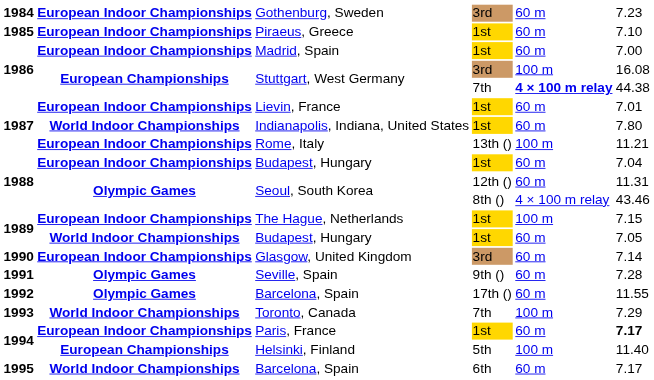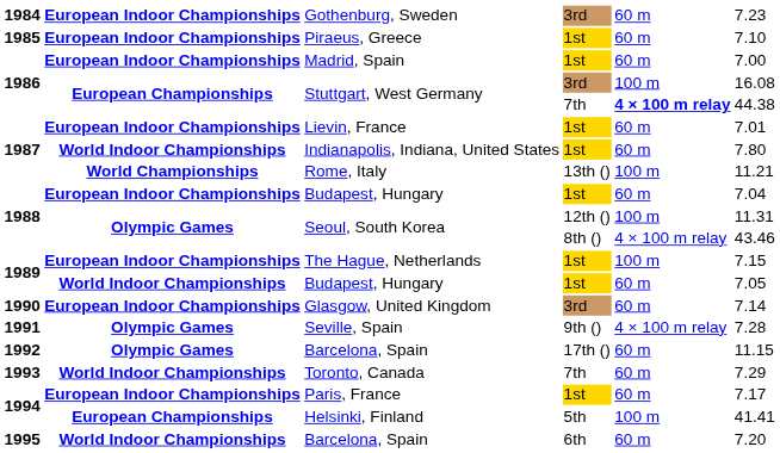 <table>
 <tr>
 <th scope="row">1984</th>
 <th scope="row"><a href='#'>European Indoor Championships</a></th>
 <td><a href='#'>Gothenburg</a>, Sweden</td>
 <td bgcolor=cc9966>3rd</td>
 <td><a href='#'>60 m</a></td>
 <td>7.23 </td>
 </tr>
 <tr>
 <th scope="row">1985</th>
 <th scope="row"><a href='#'>European Indoor Championships</a></th>
 <td><a href='#'>Piraeus</a>, Greece</td>
 <td bgcolor=gold>1st</td>
 <td><a href='#'>60 m</a></td>
 <td>7.10 </td>
 </tr>
 <tr>
 <th scope="rowgroup" rowspan=3>1986</th>
 <th scope="row"><a href='#'>European Indoor Championships</a></th>
 <td><a href='#'>Madrid</a>, Spain</td>
 <td bgcolor=gold>1st</td>
 <td><a href='#'>60 m</a></td>
 <td>7.00 </td>
 </tr>
 <tr>
 <th scope="rowgroup" rowspan=2><a href='#'>European Championships</a></th>
 <td rowspan=2><a href='#'>Stuttgart</a>, West Germany</td>
 <td bgcolor="cc9966">3rd</td>
 <td><a href='#'>100 m</a></td>
 <td>16.08</td>
 </tr>
 <tr>
 <td>7th</td>
 <td><strong><a href='#'>4 × 100 m relay</a></strong></td>
 <td>44.38</td>
 </tr>
 <tr>
 <th scope="rowgroup" rowspan=3>1987</th>
 <th scope="row"><a href='#'>European Indoor Championships</a></th>
 <td><a href='#'>Lievin</a>, France</td>
 <td bgcolor=gold>1st</td>
 <td><a href='#'>60 m</a></td>
 <td>7.01 </td>
 </tr>
 <tr>
 <th scope="row"><a href='#'>World Indoor Championships</a></th>
 <td><a href='#'>Indianapolis</a>, Indiana, United States</td>
 <td bgcolor=gold>1st</td>
 <td><a href='#'>60 m</a></td>
 <td>7.80 </td>
 </tr>
 <tr>
-<th scope="row"><a href='#'>European Indoor Championships</a></th>
+<th scope="row"><a href='#'>World Championships</a></th>
 <td><a href='#'>Rome</a>, Italy</td>
 <td>13th ()</td>
 <td><a href='#'>100 m</a></td>
 <td>11.21</td>
 </tr>
 <tr>
 <th scope="rowgroup" rowspan=3>1988</th>
 <th scope="row"><a href='#'>European Indoor Championships</a></th>
 <td><a href='#'>Budapest</a>, Hungary</td>
 <td bgcolor=gold>1st</td>
 <td><a href='#'>60 m</a></td>
 <td>7.04 </td>
 </tr>
 <tr>
 <th scope="rowgroup" rowspan=2><a href='#'>Olympic Games</a></th>
 <td rowspan=2><a href='#'>Seoul</a>, South Korea</td>
 <td>12th ()</td>
-<td><a href='#'>60 m</a></td>
+<td><a href='#'>100 m</a></td>
 <td>11.31</td>
 </tr>
 <tr>
 <td>8th ()</td>
 <td><a href='#'>4 × 100 m relay</a></td>
 <td>43.46</td>
 </tr>
 <tr>
 <th scope="rowgroup" rowspan=2>1989</th>
 <th scope="row"><a href='#'>European Indoor Championships</a></th>
 <td><a href='#'>The Hague</a>, Netherlands</td>
 <td bgcolor=gold>1st</td>
 <td><a href='#'>100 m</a></td>
 <td>7.15 </td>
 </tr>
 <tr>
 <th scope="row"><a href='#'>World Indoor Championships</a></th>
 <td><a href='#'>Budapest</a>, Hungary</td>
 <td bgcolor=gold>1st</td>
 <td><a href='#'>60 m</a></td>
 <td>7.05 </td>
 </tr>
 <tr>
 <th scope="row">1990</th>
 <th scope="row"><a href='#'>European Indoor Championships</a></th>
 <td><a href='#'>Glasgow</a>, United Kingdom</td>
 <td bgcolor=cc9966>3rd</td>
 <td><a href='#'>60 m</a></td>
 <td>7.14 </td>
 </tr>
 <tr>
 <th scope="row">1991</th>
 <th scope="row"><a href='#'>Olympic Games</a></th>
 <td><a href='#'>Seville</a>, Spain</td>
 <td>9th ()</td>
-<td><a href='#'>60 m</a></td>
+<td><a href='#'>4 × 100 m relay</a></td>
 <td>7.28 </td>
 </tr>
 <tr>
 <th scope="row">1992</th>
 <th scope="row"><a href='#'>Olympic Games</a></th>
 <td><a href='#'>Barcelona</a>, Spain</td>
 <td>17th ()</td>
 <td><a href='#'>60 m</a></td>
-<td>11.55</td>
+<td>11.15</td>
 </tr>
 <tr>
 <th scope="row">1993</th>
 <th scope="row"><a href='#'>World Indoor Championships</a></th>
 <td><a href='#'>Toronto</a>, Canada</td>
 <td>7th</td>
-<td><a href='#'>100 m</a></td>
+<td><a href='#'>60 m</a></td>
 <td>7.29 </td>
 </tr>
 <tr>
 <th scope="rowgroup" rowspan=2>1994</th>
 <th scope="row"><a href='#'>European Indoor Championships</a></th>
 <td><a href='#'>Paris</a>, France</td>
 <td bgcolor=gold>1st</td>
 <td><a href='#'>60 m</a></td>
-<td><strong>7.17 </strong></td>
+<td>7.17 </td>
 </tr>
 <tr>
 <th scope="row"><a href='#'>European Championships</a></th>
 <td><a href='#'>Helsinki</a>, Finland</td>
 <td>5th</td>
 <td><a href='#'>100 m</a></td>
-<td>11.40</td>
+<td>41.41</td>
 </tr>
 <tr>
 <th scope="row">1995</th>
 <th scope="row"><a href='#'>World Indoor Championships</a></th>
 <td><a href='#'>Barcelona</a>, Spain</td>
 <td>6th</td>
 <td><a href='#'>60 m</a></td>
-<td>7.17 </td>
+<td>7.20 </td>
 </tr>
 </table>
